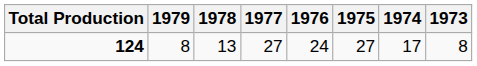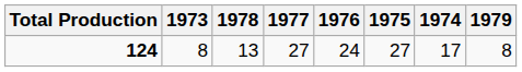 <table class="wikitable" style="text-align: right; font-size: 96%;">
 <tr>
 <th>Total Production</th>
-<th>1979</th>
+<th>1973</th>
 <th>1978</th>
 <th>1977</th>
 <th>1976</th>
 <th>1975</th>
 <th>1974</th>
-<th>1973</th>
+<th>1979</th>
 </tr>
 <tr>
 <td><strong>124</strong></td>
 <td>8</td>
 <td>13</td>
 <td>27</td>
 <td>24</td>
 <td>27</td>
 <td>17</td>
 <td>8</td>
 </tr>
 </table>
